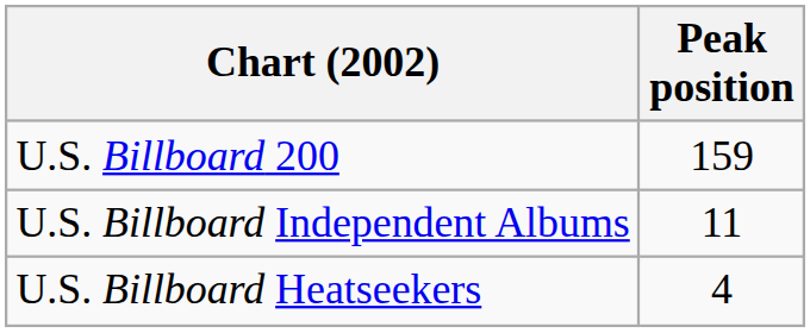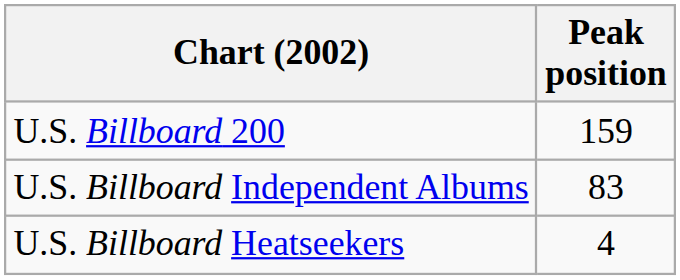 <table class="wikitable sortable">
 <tr>
 <th align="left">Chart (2002)</th>
 <th align="left">Peak<br>position</th>
 </tr>
 <tr>
 <td align="left">U.S. <a href='#'><em>Billboard</em> 200</a></td>
 <td align="center">159</td>
 </tr>
 <tr>
 <td align="left">U.S. <em>Billboard</em> <a href='#'>Independent Albums</a></td>
-<td align="center">11</td>
+<td align="center">83</td>
 </tr>
 <tr>
 <td align="left">U.S. <em>Billboard</em> <a href='#'>Heatseekers</a></td>
 <td align="center">4</td>
 </tr>
 </table>
